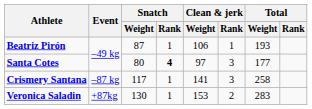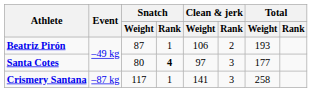 <table class=wikitable style=font-size:90%;text-align:center>
 <tr>
 <th rowspan=2>Athlete</th>
 <th rowspan=2>Event</th>
 <th colspan=2>Snatch</th>
 <th colspan=2>Clean & jerk</th>
 <th colspan=2>Total</th>
 </tr>
 <tr style=font-size:95%>
 <th>Weight</th>
 <th>Rank</th>
 <th>Weight</th>
 <th>Rank</th>
 <th>Weight</th>
 <th>Rank</th>
 </tr>
 <tr align=center>
 <td align=left><strong><a href='#'>Beatriz Pirón</a></strong></td>
 <td align=left rowspan=2><a href='#'>–49 kg</a></td>
 <td>87</td>
 <td>1</td>
 <td>106</td>
-<td>1</td>
+<td>2</td>
 <td>193</td>
 <td></td>
 </tr>
 <tr align=center>
 <td align=left><strong><a href='#'>Santa Cotes</a></strong></td>
 <td>80</td>
 <td><strong>4</strong></td>
 <td>97</td>
 <td>3</td>
 <td>177</td>
 <td></td>
 </tr>
 <tr align=center>
 <td align=left><strong><a href='#'>Crismery Santana</a></strong></td>
 <td align=left><a href='#'>–87 kg</a></td>
 <td>117</td>
 <td>1</td>
 <td>141</td>
 <td>3</td>
 <td>258</td>
 <td></td>
 </tr>
-<tr align=center>
-<td align=left><strong><a href='#'>Veronica Saladin</a></strong></td>
-<td align=left><a href='#'>+87kg</a></td>
-<td>130</td>
-<td>1</td>
-<td>153</td>
-<td>2</td>
-<td>283</td>
-<td></td>
-</tr>
 </table>
